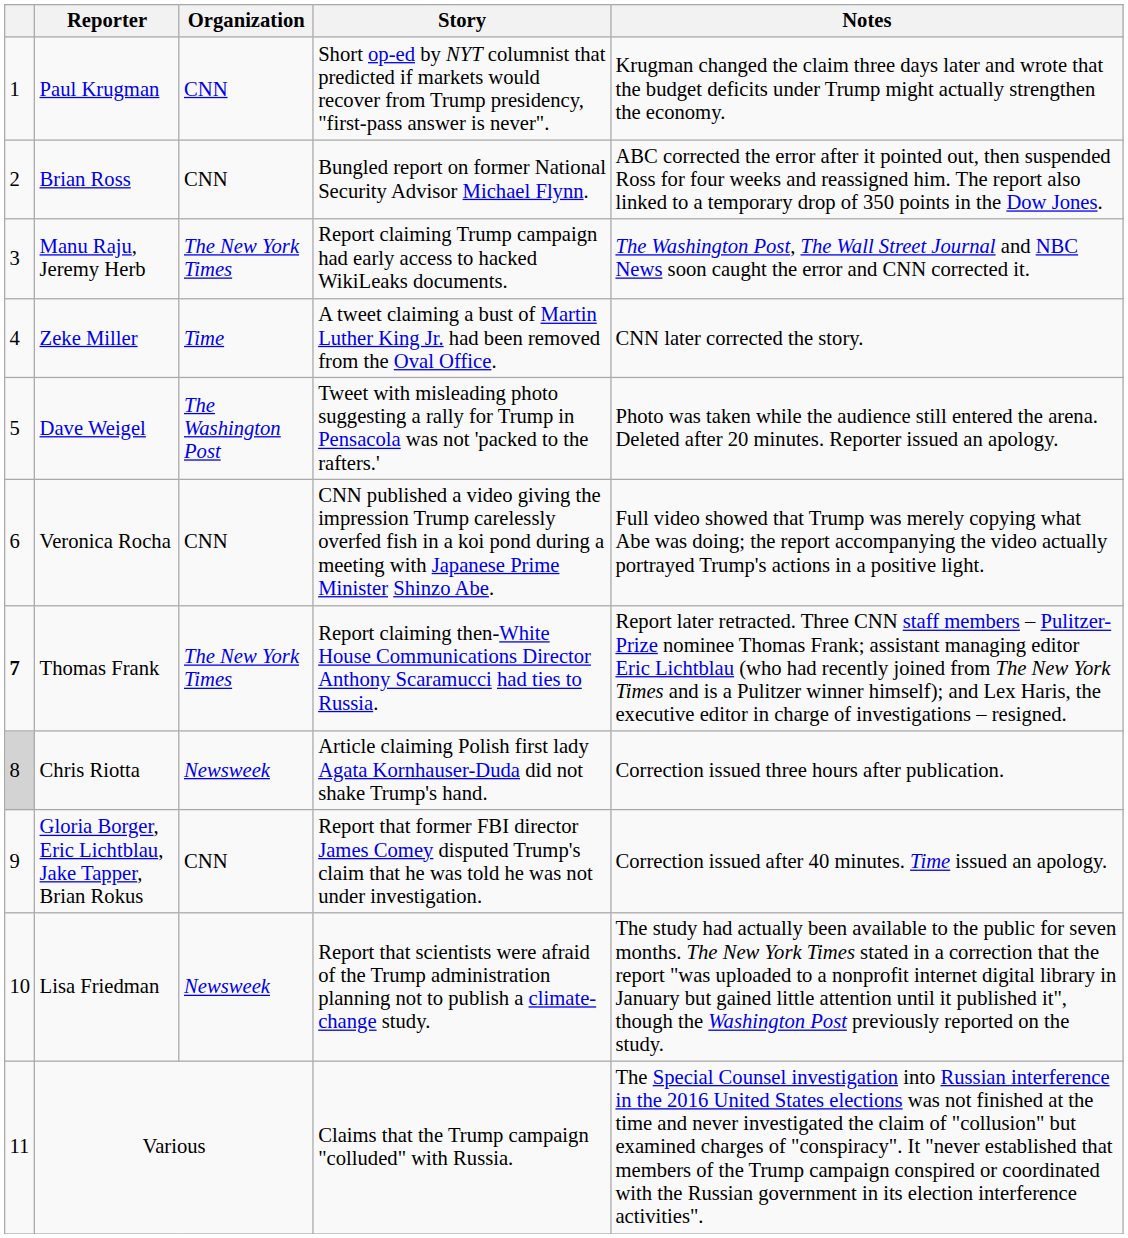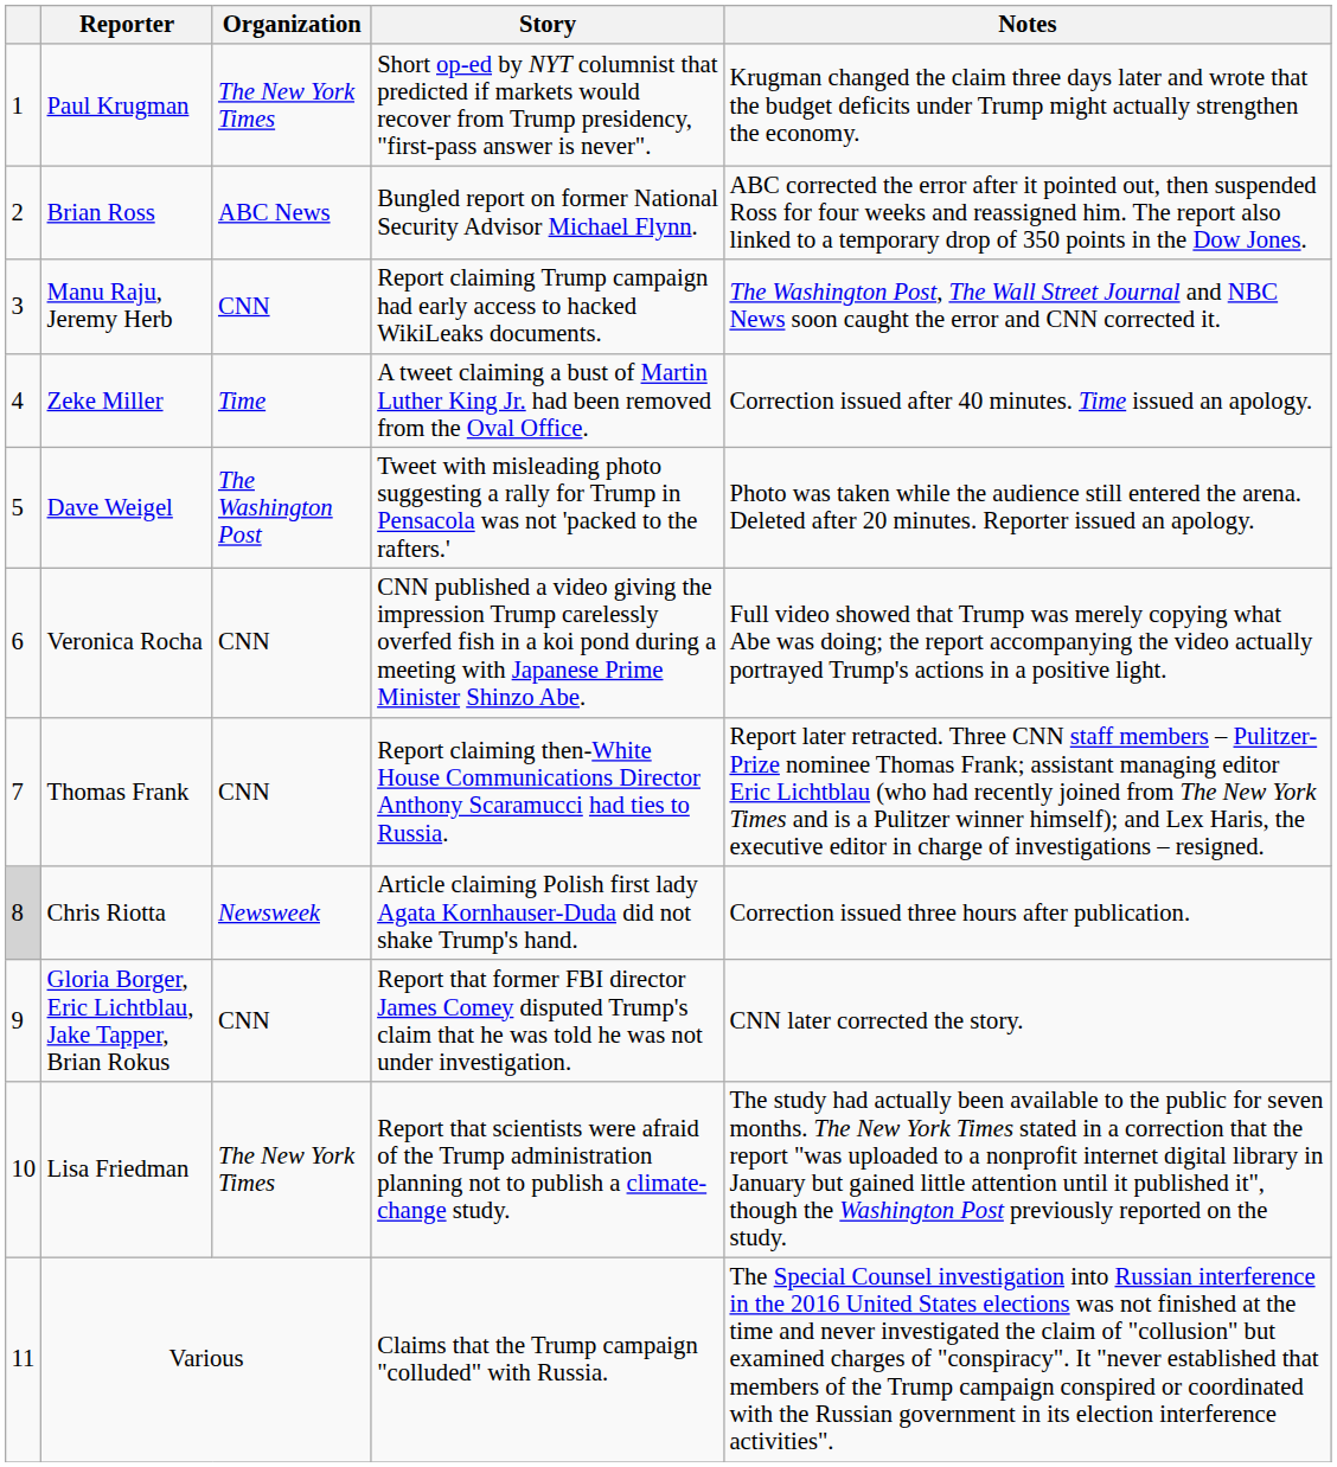 <table class="wikitable">
 <tr>
 <th></th>
 <th>Reporter</th>
 <th>Organization</th>
 <th>Story</th>
 <th>Notes</th>
 </tr>
 <tr>
 <td>1</td>
 <td><a href='#'>Paul Krugman</a></td>
-<td><a href='#'>CNN</a></td>
+<td><em><a href='#'>The New York Times</a></em></td>
 <td>Short <a href='#'>op-ed</a> by <em>NYT</em> columnist that predicted if markets would recover from Trump presidency, "first-pass answer is never".</td>
 <td>Krugman changed the claim three days later and wrote that the budget deficits under Trump might actually strengthen the economy.</td>
 </tr>
 <tr>
 <td>2</td>
 <td><a href='#'>Brian Ross</a></td>
-<td>CNN</td>
+<td><a href='#'>ABC News</a></td>
 <td>Bungled report on former National Security Advisor <a href='#'>Michael Flynn</a>.</td>
 <td>ABC corrected the error after it pointed out, then suspended Ross for four weeks and reassigned him. The report also linked to a temporary drop of 350 points in the <a href='#'>Dow Jones</a>.</td>
 </tr>
 <tr>
 <td>3</td>
 <td><a href='#'>Manu Raju</a>, Jeremy Herb</td>
-<td><em><a href='#'>The New York Times</a></em></td>
+<td><a href='#'>CNN</a></td>
 <td>Report claiming Trump campaign had early access to hacked WikiLeaks documents.</td>
 <td><em><a href='#'>The Washington Post</a></em>, <em><a href='#'>The Wall Street Journal</a></em> and <a href='#'>NBC News</a> soon caught the error and CNN corrected it.</td>
 </tr>
 <tr>
 <td>4</td>
 <td><a href='#'>Zeke Miller</a></td>
 <td><em><a href='#'>Time</a></em></td>
 <td>A tweet claiming a bust of <a href='#'>Martin Luther King Jr.</a> had been removed from the <a href='#'>Oval Office</a>.</td>
-<td>CNN later corrected the story.</td>
+<td>Correction issued after 40 minutes. <a href='#'><em>Time</em></a> issued an apology.</td>
 </tr>
 <tr>
 <td>5</td>
 <td><a href='#'>Dave Weigel</a></td>
 <td><em><a href='#'>The Washington Post</a></em></td>
 <td>Tweet with misleading photo suggesting a rally for Trump in <a href='#'>Pensacola</a> was not 'packed to the rafters.'</td>
 <td>Photo was taken while the audience still entered the arena. Deleted after 20 minutes. Reporter issued an apology.</td>
 </tr>
 <tr>
 <td>6</td>
 <td>Veronica Rocha</td>
 <td>CNN</td>
 <td>CNN published a video giving the impression Trump carelessly overfed fish in a koi pond during a meeting with <a href='#'>Japanese Prime Minister</a> <a href='#'>Shinzo Abe</a>.</td>
 <td>Full video showed that Trump was merely copying what Abe was doing; the report accompanying the video actually portrayed Trump's actions in a positive light.</td>
 </tr>
 <tr>
-<td><strong>7</strong></td>
+<td>7</td>
 <td>Thomas Frank</td>
-<td><em><a href='#'>The New York Times</a></em></td>
+<td>CNN</td>
 <td>Report claiming then-<a href='#'>White House Communications Director</a> <a href='#'>Anthony Scaramucci</a> <a href='#'>had ties to Russia</a>.</td>
 <td>Report later retracted. Three CNN <a href='#'>staff members</a> – <a href='#'>Pulitzer-Prize</a> nominee Thomas Frank; assistant managing editor <a href='#'>Eric Lichtblau</a> (who had recently joined from <em>The New York Times</em> and is a Pulitzer winner himself); and Lex Haris, the executive editor in charge of investigations – resigned.</td>
 </tr>
 <tr>
 <td style="background: lightgrey;">8</td>
 <td>Chris Riotta</td>
 <td><em><a href='#'>Newsweek</a></em></td>
 <td>Article claiming Polish first lady <a href='#'>Agata Kornhauser-Duda</a> did not shake Trump's hand.</td>
 <td>Correction issued three hours after publication.</td>
 </tr>
 <tr>
 <td>9</td>
 <td><a href='#'>Gloria Borger</a>, <a href='#'>Eric Lichtblau</a>, <a href='#'>Jake Tapper</a>, Brian Rokus</td>
 <td>CNN</td>
 <td>Report that former FBI director <a href='#'>James Comey</a> disputed Trump's claim that he was told he was not under investigation.</td>
-<td>Correction issued after 40 minutes. <a href='#'><em>Time</em></a> issued an apology.</td>
+<td>CNN later corrected the story.</td>
 </tr>
 <tr>
 <td>10</td>
 <td>Lisa Friedman</td>
-<td><em><a href='#'>Newsweek</a></em></td>
+<td><em>The New York Times</em></td>
 <td>Report that scientists were afraid of the Trump administration planning not to publish a <a href='#'>climate-change</a> study.</td>
 <td>The study had actually been available to the public for seven months. <em>The New York Times</em> stated in a correction that the report "was uploaded to a nonprofit internet digital library in January but gained little attention until it published it", though the <em><a href='#'>Washington Post</a></em> previously reported on the study.</td>
 </tr>
 <tr>
 <td>11</td>
 <td colspan="2" align="center">Various</td>
 <td>Claims that the Trump campaign "colluded" with Russia.</td>
 <td>The <a href='#'>Special Counsel investigation</a> into <a href='#'>Russian interference in the 2016 United States elections</a> was not finished at the time and never investigated the claim of "collusion" but examined charges of "conspiracy". It "never established that members of the Trump campaign conspired or coordinated with the Russian government in its election interference activities".</td>
 </tr>
 </table>
